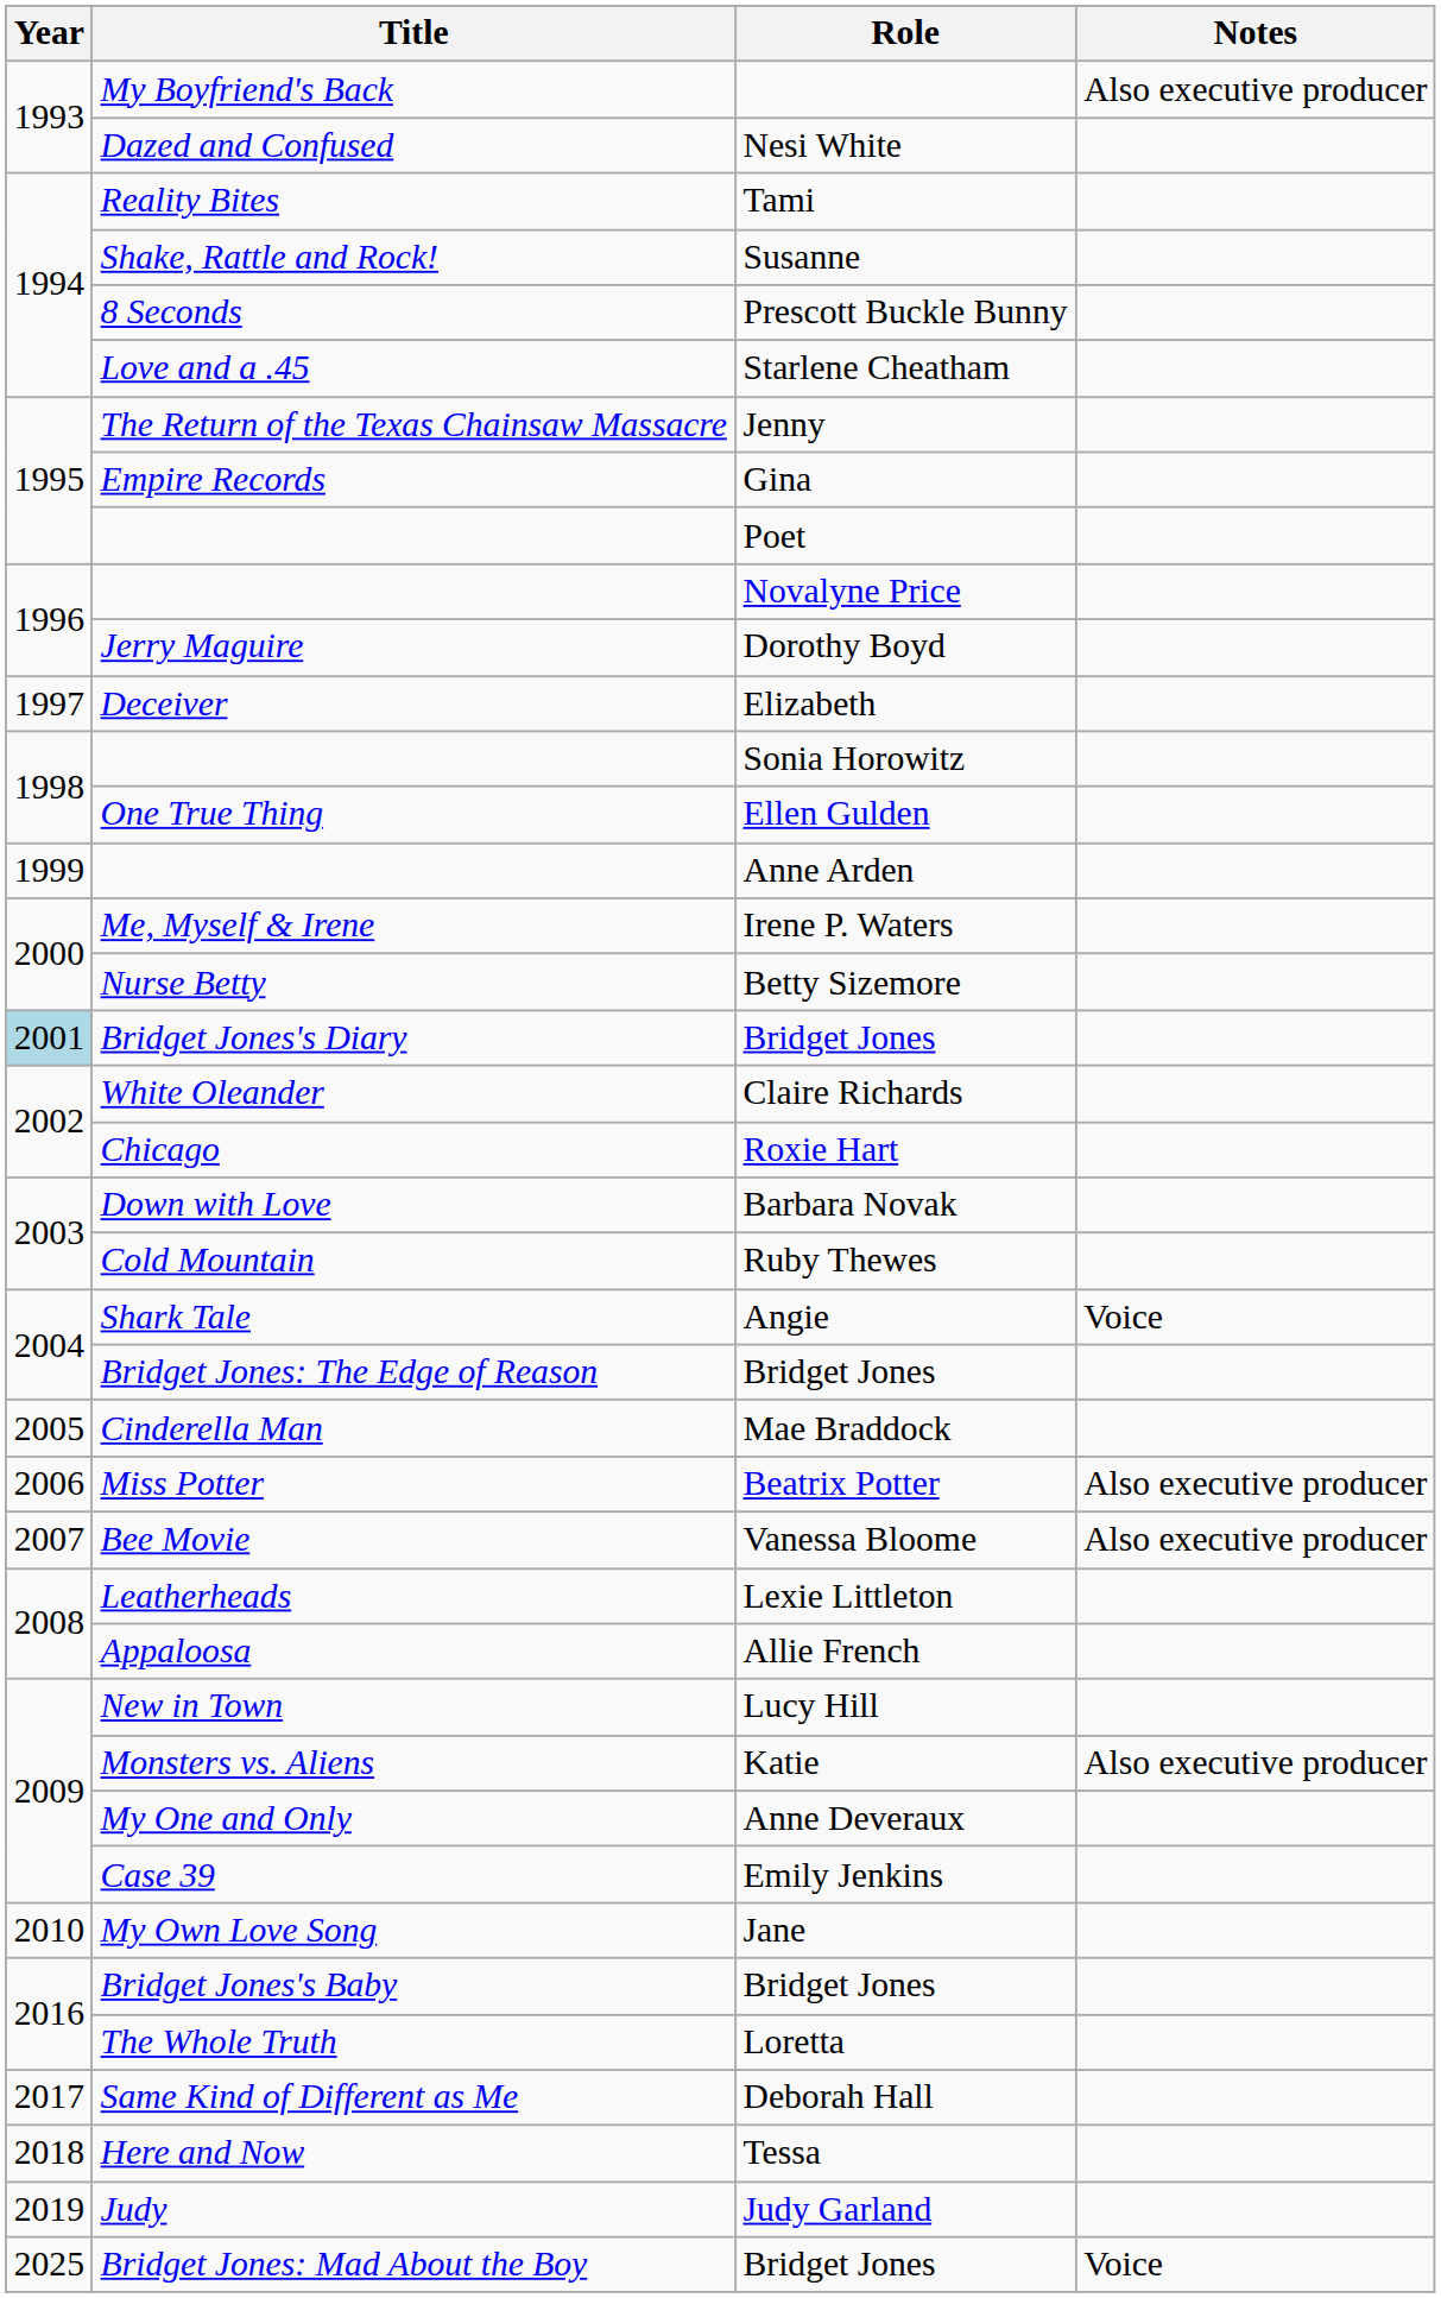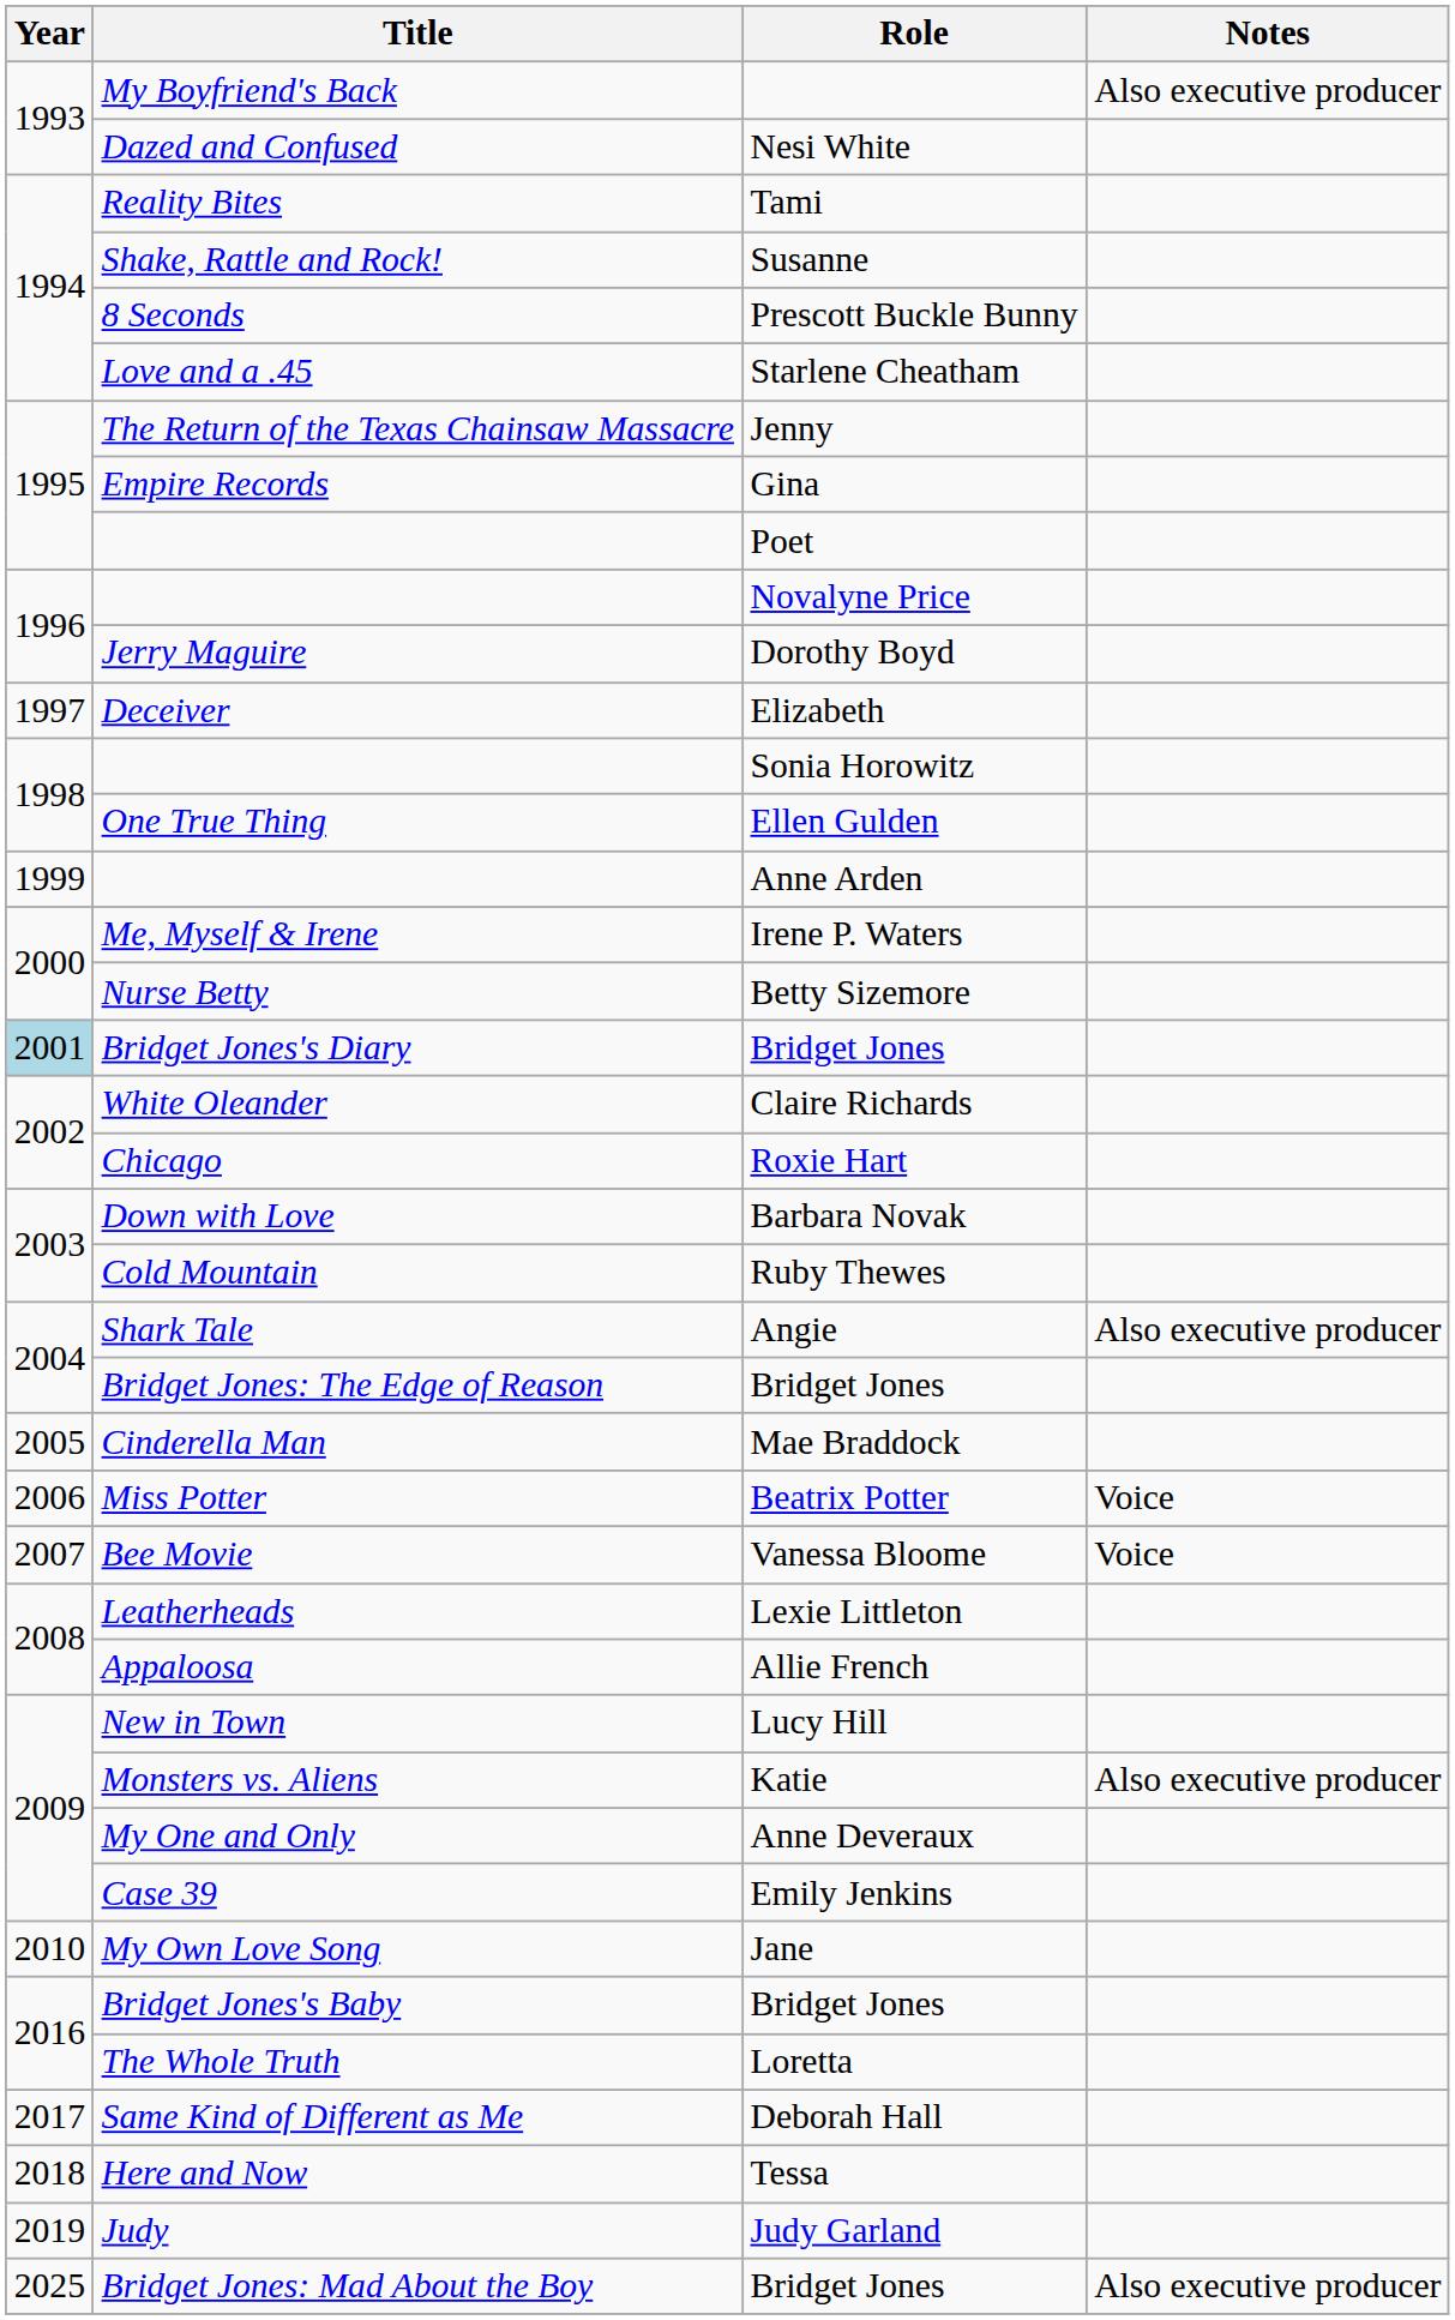 <table class="wikitable sortable">
 <tr>
 <th>Year</th>
 <th>Title</th>
 <th>Role</th>
 <th class=unsortable>Notes</th>
 </tr>
 <tr>
 <td rowspan="2">1993</td>
 <td><em><a href='#'>My Boyfriend's Back</a></em></td>
 <td></td>
 <td>Also executive producer</td>
 </tr>
 <tr>
 <td><em><a href='#'>Dazed and Confused</a></em></td>
 <td>Nesi White</td>
 <td></td>
 </tr>
 <tr>
 <td rowspan="4">1994</td>
 <td><em><a href='#'>Reality Bites</a></em></td>
 <td>Tami</td>
 <td></td>
 </tr>
 <tr>
 <td><em><a href='#'>Shake, Rattle and Rock!</a></em></td>
 <td>Susanne</td>
 <td></td>
 </tr>
 <tr>
 <td><em><a href='#'>8 Seconds</a></em></td>
 <td>Prescott Buckle Bunny</td>
 <td></td>
 </tr>
 <tr>
 <td><em><a href='#'>Love and a .45</a></em></td>
 <td>Starlene Cheatham</td>
 <td></td>
 </tr>
 <tr>
 <td rowspan="3">1995</td>
 <td><em><a href='#'>The Return of the Texas Chainsaw Massacre</a></em></td>
 <td>Jenny</td>
 <td></td>
 </tr>
 <tr>
 <td><em><a href='#'>Empire Records</a></em></td>
 <td>Gina</td>
 <td></td>
 </tr>
 <tr>
 <td><em></em></td>
 <td>Poet</td>
 <td></td>
 </tr>
 <tr>
 <td rowspan="2">1996</td>
 <td><em></em></td>
 <td><a href='#'>Novalyne Price</a></td>
 <td></td>
 </tr>
 <tr>
 <td><em><a href='#'>Jerry Maguire</a></em></td>
 <td>Dorothy Boyd</td>
 <td></td>
 </tr>
 <tr>
 <td>1997</td>
 <td><em><a href='#'>Deceiver</a></em></td>
 <td>Elizabeth</td>
 <td></td>
 </tr>
 <tr>
 <td rowspan="2">1998</td>
 <td><em></em></td>
 <td>Sonia Horowitz</td>
 <td></td>
 </tr>
 <tr>
 <td><em><a href='#'>One True Thing</a></em></td>
 <td><a href='#'>Ellen Gulden</a></td>
 <td></td>
 </tr>
 <tr>
 <td>1999</td>
 <td><em></em></td>
 <td>Anne Arden</td>
 <td></td>
 </tr>
 <tr>
 <td rowspan="2">2000</td>
 <td><em><a href='#'>Me, Myself & Irene</a></em></td>
 <td>Irene P. Waters</td>
 <td></td>
 </tr>
 <tr>
 <td><em><a href='#'>Nurse Betty</a></em></td>
 <td>Betty Sizemore</td>
 <td></td>
 </tr>
 <tr>
 <td style="background: lightblue;">2001</td>
 <td><em><a href='#'>Bridget Jones's Diary</a></em></td>
 <td><a href='#'>Bridget Jones</a></td>
 <td></td>
 </tr>
 <tr>
 <td rowspan="2">2002</td>
 <td><em><a href='#'>White Oleander</a></em></td>
 <td>Claire Richards</td>
 <td></td>
 </tr>
 <tr>
 <td><em><a href='#'>Chicago</a></em></td>
 <td><a href='#'>Roxie Hart</a></td>
 <td></td>
 </tr>
 <tr>
 <td rowspan="2">2003</td>
 <td><em><a href='#'>Down with Love</a></em></td>
 <td>Barbara Novak</td>
 <td></td>
 </tr>
 <tr>
 <td><em><a href='#'>Cold Mountain</a></em></td>
 <td>Ruby Thewes</td>
 <td></td>
 </tr>
 <tr>
 <td rowspan="2">2004</td>
 <td><em><a href='#'>Shark Tale</a></em></td>
 <td>Angie</td>
-<td>Voice</td>
+<td>Also executive producer</td>
 </tr>
 <tr>
 <td><em><a href='#'>Bridget Jones: The Edge of Reason</a></em></td>
 <td>Bridget Jones</td>
 <td></td>
 </tr>
 <tr>
 <td>2005</td>
 <td><em><a href='#'>Cinderella Man</a></em></td>
 <td>Mae Braddock</td>
 <td></td>
 </tr>
 <tr>
 <td>2006</td>
 <td><em><a href='#'>Miss Potter</a></em></td>
 <td><a href='#'>Beatrix Potter</a></td>
-<td>Also executive producer</td>
+<td>Voice</td>
 </tr>
 <tr>
 <td>2007</td>
 <td><em><a href='#'>Bee Movie</a></em></td>
 <td>Vanessa Bloome</td>
-<td>Also executive producer</td>
+<td>Voice</td>
 </tr>
 <tr>
 <td rowspan="2">2008</td>
 <td><em><a href='#'>Leatherheads</a></em></td>
 <td>Lexie Littleton</td>
 <td></td>
 </tr>
 <tr>
 <td><em><a href='#'>Appaloosa</a></em></td>
 <td>Allie French</td>
 <td></td>
 </tr>
 <tr>
 <td rowspan="4">2009</td>
 <td><em><a href='#'>New in Town</a></em></td>
 <td>Lucy Hill</td>
 <td></td>
 </tr>
 <tr>
 <td><em><a href='#'>Monsters vs. Aliens</a></em></td>
 <td>Katie</td>
 <td>Also executive producer</td>
 </tr>
 <tr>
 <td><em><a href='#'>My One and Only</a></em></td>
 <td>Anne Deveraux</td>
 <td></td>
 </tr>
 <tr>
 <td><em><a href='#'>Case 39</a></em></td>
 <td>Emily Jenkins</td>
 <td></td>
 </tr>
 <tr>
 <td>2010</td>
 <td><em><a href='#'>My Own Love Song</a></em></td>
 <td>Jane</td>
 <td></td>
 </tr>
 <tr>
 <td rowspan="2">2016</td>
 <td><em><a href='#'>Bridget Jones's Baby</a></em></td>
 <td>Bridget Jones</td>
 <td></td>
 </tr>
 <tr>
 <td><em><a href='#'>The Whole Truth</a></em></td>
 <td>Loretta</td>
 <td></td>
 </tr>
 <tr>
 <td>2017</td>
 <td><em><a href='#'>Same Kind of Different as Me</a></em></td>
 <td>Deborah Hall</td>
 <td></td>
 </tr>
 <tr>
 <td>2018</td>
 <td><em><a href='#'>Here and Now</a></em></td>
 <td>Tessa</td>
 <td></td>
 </tr>
 <tr>
 <td>2019</td>
 <td><em><a href='#'>Judy</a></em></td>
 <td><a href='#'>Judy Garland</a></td>
 <td></td>
 </tr>
 <tr>
 <td>2025</td>
 <td><em><a href='#'>Bridget Jones: Mad About the Boy</a></em></td>
 <td>Bridget Jones</td>
-<td>Voice</td>
+<td>Also executive producer</td>
 </tr>
 </table>
